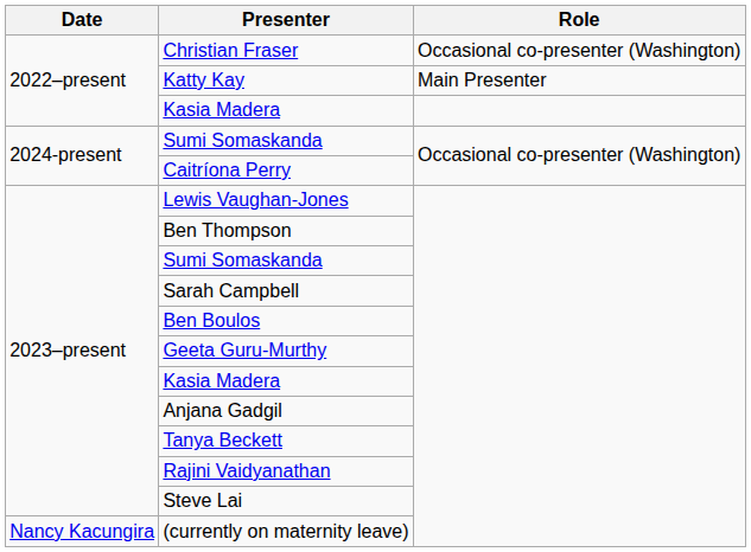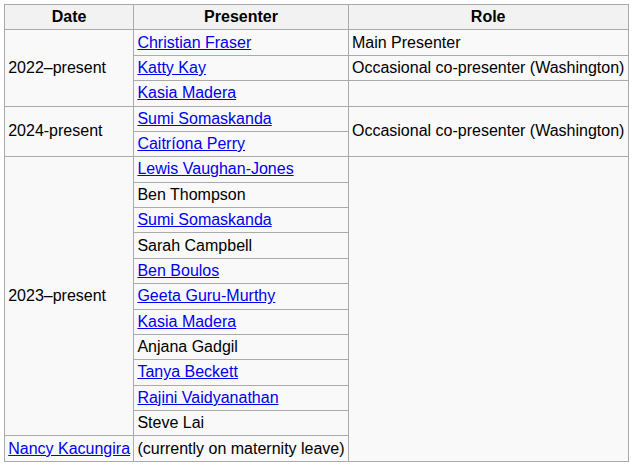 <table class="wikitable">
 <tr>
 <th>Date</th>
 <th>Presenter</th>
 <th>Role</th>
 </tr>
 <tr>
 <td rowspan="3">2022–present</td>
 <td><a href='#'>Christian Fraser</a></td>
-<td>Occasional co-presenter (Washington)</td>
+<td>Main Presenter</td>
 </tr>
 <tr>
 <td><a href='#'>Katty Kay</a></td>
-<td>Main Presenter</td>
+<td>Occasional co-presenter (Washington)</td>
 </tr>
 <tr>
 <td><a href='#'>Kasia Madera</a></td>
 </tr>
 <tr>
 <td rowspan="2">2024-present</td>
 <td><a href='#'>Sumi Somaskanda</a></td>
 <td rowspan="2">Occasional co-presenter (Washington)</td>
 </tr>
 <tr>
 <td><a href='#'>Caitríona Perry</a></td>
 </tr>
 <tr>
 <td rowspan="11">2023–present</td>
 <td><a href='#'>Lewis Vaughan-Jones</a></td>
 </tr>
 <tr>
 <td>Ben Thompson</td>
 </tr>
 <tr>
 <td><a href='#'>Sumi Somaskanda</a></td>
 </tr>
 <tr>
 <td>Sarah Campbell</td>
 </tr>
 <tr>
 <td><a href='#'>Ben Boulos</a></td>
 </tr>
 <tr>
 <td><a href='#'>Geeta Guru-Murthy</a></td>
 </tr>
 <tr>
 <td><a href='#'>Kasia Madera</a></td>
 </tr>
 <tr>
 <td>Anjana Gadgil</td>
 </tr>
 <tr>
 <td><a href='#'>Tanya Beckett</a></td>
 </tr>
 <tr>
 <td><a href='#'>Rajini Vaidyanathan</a></td>
 </tr>
 <tr>
 <td>Steve Lai</td>
 </tr>
 <tr>
 <td><a href='#'>Nancy Kacungira</a></td>
 <td>(currently on maternity leave)</td>
 </tr>
 </table>
